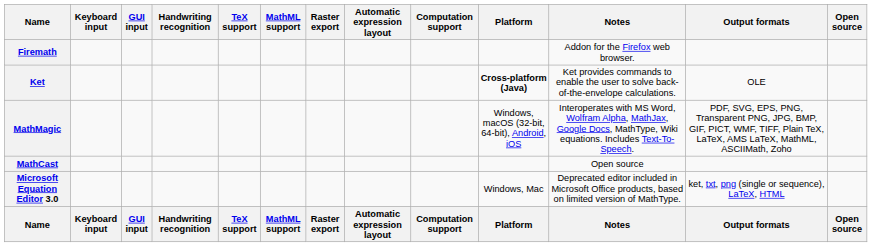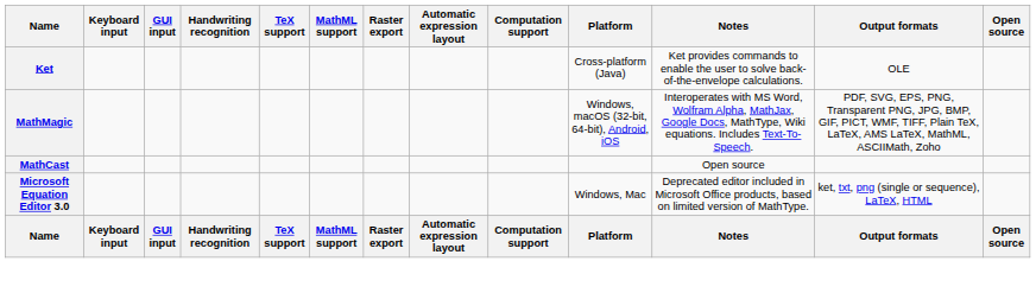 <table class="wikitable sortable" style="font-size: smaller; text-align: center; width: auto;">
 <tr>
 <th>Name</th>
 <th>Keyboard input</th>
 <th><a href='#'>GUI</a> input</th>
 <th>Handwriting recognition</th>
 <th><a href='#'>TeX</a> support</th>
 <th><a href='#'>MathML</a> support</th>
 <th>Raster export</th>
 <th>Automatic expression layout</th>
 <th>Computation support</th>
 <th>Platform</th>
 <th class="unsortable">Notes</th>
 <th>Output formats</th>
 <th>Open source</th>
 </tr>
 <tr>
-<th><a href='#'>Firemath</a></th>
-<td></td>
-<td></td>
-<td></td>
-<td></td>
-<td></td>
-<td></td>
-<td></td>
-<td></td>
-<td></td>
-<td>Addon for the <a href='#'>Firefox</a> web browser.</td>
-<td></td>
-<td></td>
-</tr>
-<tr>
 <th><a href='#'>Ket</a></th>
 <td></td>
 <td></td>
 <td></td>
 <td></td>
 <td></td>
 <td></td>
 <td></td>
 <td></td>
-<td><strong>Cross-platform (Java)</strong></td>
+<td>Cross-platform (Java)</td>
 <td>Ket provides commands to enable the user to solve back-of-the-envelope calculations.</td>
 <td>OLE</td>
 <td></td>
 </tr>
 <tr>
 <th><a href='#'>MathMagic</a></th>
 <td></td>
 <td></td>
 <td></td>
 <td></td>
 <td></td>
 <td></td>
 <td></td>
 <td></td>
 <td>Windows, macOS (32-bit, 64-bit), <a href='#'>Android</a>, <a href='#'>iOS</a></td>
 <td>Interoperates with MS Word, <a href='#'>Wolfram Alpha</a>, <a href='#'>MathJax</a>, <a href='#'>Google Docs</a>, MathType, Wiki equations. Includes <a href='#'>Text-To-Speech</a>.</td>
 <td>PDF, SVG, EPS, PNG, Transparent PNG, JPG, BMP, GIF, PICT, WMF, TIFF, Plain TeX, LaTeX, AMS LaTeX, MathML, ASCIIMath, Zoho</td>
 <td></td>
 </tr>
 <tr>
 <th><a href='#'>MathCast</a></th>
 <td></td>
 <td></td>
 <td></td>
 <td></td>
 <td></td>
 <td></td>
 <td></td>
 <td></td>
 <td></td>
 <td>Open source</td>
 <td></td>
 <td></td>
 </tr>
 <tr>
 <th><a href='#'>Microsoft Equation Editor</a> 3.0</th>
 <td></td>
 <td></td>
 <td></td>
 <td></td>
 <td></td>
 <td></td>
 <td></td>
 <td></td>
 <td>Windows, Mac</td>
 <td>Deprecated editor included in Microsoft Office products, based on limited version of MathType.</td>
 <td>ket, <a href='#'>txt</a>, <a href='#'>png</a> (single or sequence), <a href='#'>LaTeX</a>, <a href='#'>HTML</a></td>
 <td></td>
 </tr>
 <tr>
 <th>Name</th>
 <th>Keyboard input</th>
 <th><a href='#'>GUI</a> input</th>
 <th>Handwriting recognition</th>
 <th><a href='#'>TeX</a> support</th>
 <th><a href='#'>MathML</a> support</th>
 <th>Raster export</th>
 <th>Automatic expression layout</th>
 <th>Computation support</th>
 <th>Platform</th>
 <th>Notes</th>
 <th>Output formats</th>
 <th>Open source</th>
 </tr>
 </table>
